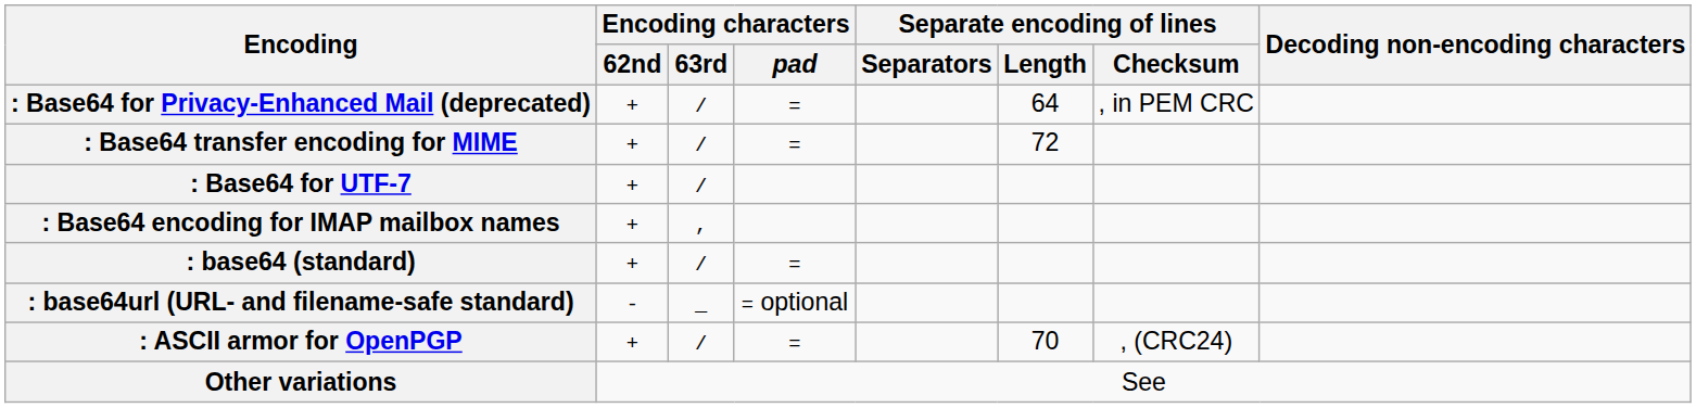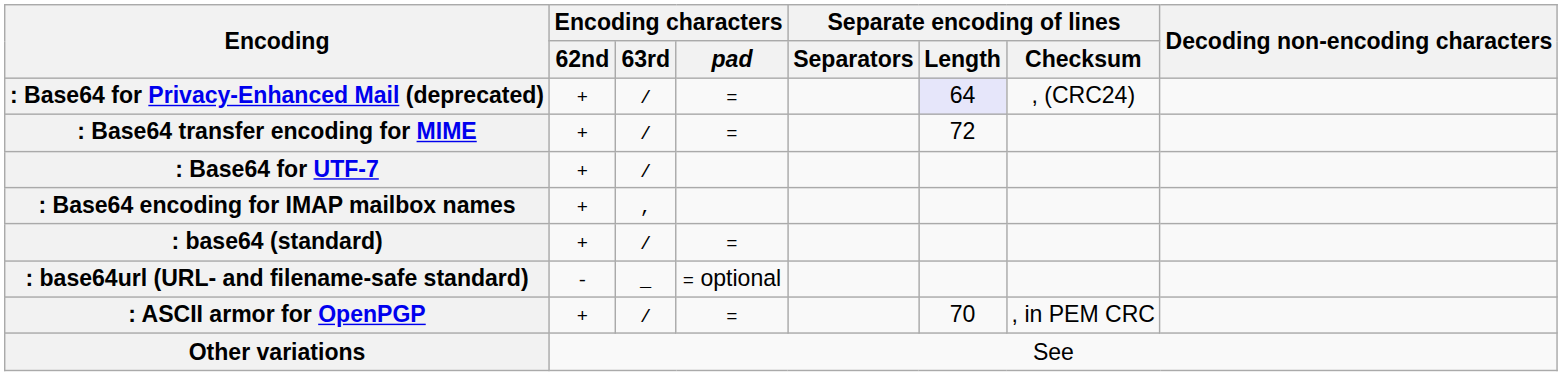 <table class="wikitable" style="text-align:center">
 <tr>
 <th rowspan=2>Encoding</th>
 <th colspan=3>Encoding characters</th>
 <th colspan=3>Separate encoding of lines</th>
 <th rowspan=2>Decoding non-encoding characters</th>
 </tr>
 <tr>
 <th>62nd</th>
 <th>63rd</th>
 <th><em>pad</em></th>
 <th>Separators</th>
 <th>Length</th>
 <th>Checksum</th>
 </tr>
 <tr>
 <th>: Base64 for <a href='#'>Privacy-Enhanced Mail</a> (deprecated)</th>
 <td><code>+</code></td>
 <td><code>/</code></td>
 <td><code>=</code></td>
 <td></td>
-<td>64</td>
-<td>, in PEM CRC</td>
+<td style="background: lavender;">64</td>
+<td>, (CRC24)</td>
 <td></td>
 </tr>
 <tr>
 <th>: Base64 transfer encoding for <a href='#'>MIME</a></th>
 <td><code>+</code></td>
 <td><code>/</code></td>
 <td><code>=</code></td>
 <td></td>
 <td>72</td>
 <td></td>
 <td></td>
 </tr>
 <tr>
 <th>: Base64 for <a href='#'>UTF-7</a></th>
 <td><code>+</code></td>
 <td><code>/</code></td>
 <td></td>
 <td></td>
 <td></td>
 <td></td>
 <td></td>
 </tr>
 <tr>
 <th>: Base64 encoding for IMAP mailbox names</th>
 <td><code>+</code></td>
 <td><code>,</code></td>
 <td></td>
 <td></td>
 <td></td>
 <td></td>
 <td></td>
 </tr>
 <tr>
 <th>: base64 (standard)</th>
 <td><code>+</code></td>
 <td><code>/</code></td>
 <td><code>=</code></td>
 <td></td>
 <td></td>
 <td></td>
 <td></td>
 </tr>
 <tr>
 <th>: base64url (URL- and filename-safe standard)</th>
 <td><code>-</code></td>
 <td><code>_</code></td>
 <td><code>=</code> optional</td>
 <td></td>
 <td></td>
 <td></td>
 <td></td>
 </tr>
 <tr>
 <th>: ASCII armor for <a href='#'>OpenPGP</a></th>
 <td><code>+</code></td>
 <td><code>/</code></td>
 <td><code>=</code></td>
 <td></td>
 <td>70</td>
-<td>, (CRC24)</td>
+<td>, in PEM CRC</td>
 <td></td>
 </tr>
 <tr>
 <th>Other variations</th>
 <td colspan="7">See </td>
 </tr>
 </table>
